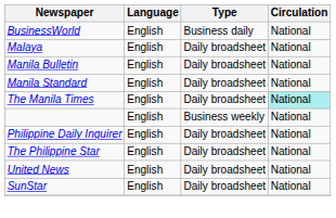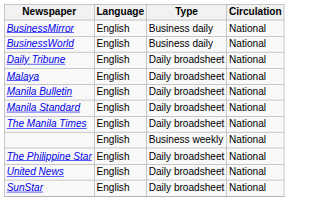 <table class="wikitable sortable">
 <tr valign="middle">
 <th>Newspaper</th>
 <th>Language</th>
 <th>Type</th>
 <th>Circulation</th>
 </tr>
 <tr>
+<td><em><a href='#'>BusinessMirror</a></em></td>
+<td>English</td>
+<td>Business daily</td>
+<td>National</td>
+</tr>
+<tr>
 <td><em><a href='#'>BusinessWorld</a></em></td>
 <td>English</td>
 <td>Business daily</td>
+<td>National</td>
+</tr>
+<tr>
+<td><em><a href='#'>Daily Tribune</a></em></td>
+<td>English</td>
+<td>Daily broadsheet</td>
 <td>National</td>
 </tr>
 <tr>
 <td><em><a href='#'>Malaya</a></em></td>
 <td>English</td>
 <td>Daily broadsheet</td>
 <td>National</td>
 </tr>
 <tr>
 <td><em><a href='#'>Manila Bulletin</a></em></td>
 <td>English</td>
 <td>Daily broadsheet</td>
 <td>National</td>
 </tr>
 <tr>
 <td><em><a href='#'>Manila Standard</a></em></td>
 <td>English</td>
 <td>Daily broadsheet</td>
 <td>National</td>
 </tr>
 <tr>
 <td><em><a href='#'>The Manila Times</a></em></td>
 <td>English</td>
 <td>Daily broadsheet</td>
-<td style="background: paleturquoise;">National</td>
+<td>National</td>
 </tr>
 <tr>
 <td><em></em></td>
 <td>English</td>
 <td>Business weekly</td>
-<td>National</td>
-</tr>
-<tr>
-<td><em><a href='#'>Philippine Daily Inquirer</a></em></td>
-<td>English</td>
-<td>Daily broadsheet</td>
 <td>National</td>
 </tr>
 <tr>
 <td><em><a href='#'>The Philippine Star</a></em></td>
 <td>English</td>
 <td>Daily broadsheet</td>
 <td>National</td>
 </tr>
 <tr>
 <td><em><a href='#'>United News</a></em></td>
 <td>English</td>
 <td>Daily broadsheet</td>
 <td>National</td>
 </tr>
 <tr>
 <td><em><a href='#'>SunStar</a></em></td>
 <td>English</td>
 <td>Daily broadsheet</td>
 <td>National</td>
 </tr>
 <tr>
 </tr>
 </table>
